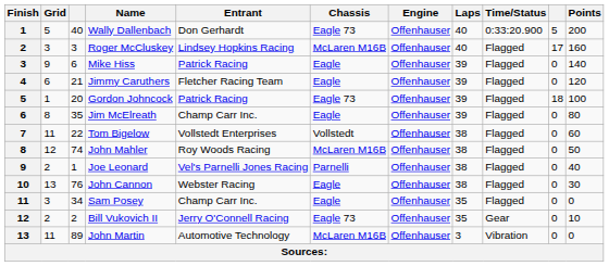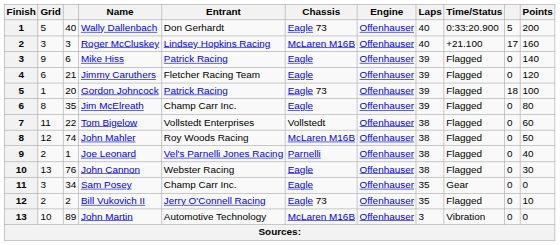 <table class="wikitable">
 <tr>
 <th>Finish</th>
 <th>Grid</th>
 <th></th>
 <th>Name</th>
 <th>Entrant</th>
 <th>Chassis</th>
 <th>Engine</th>
 <th>Laps</th>
 <th>Time/Status</th>
 <th></th>
 <th>Points</th>
 </tr>
 <tr>
 <th>1</th>
 <td>5</td>
 <td>40</td>
 <td> <a href='#'>Wally Dallenbach</a></td>
 <td>Don Gerhardt</td>
 <td><a href='#'>Eagle</a> 73</td>
 <td><a href='#'>Offenhauser</a></td>
 <td>40</td>
 <td>0:33:20.900</td>
 <td>5</td>
 <td>200</td>
 </tr>
 <tr>
 <th>2</th>
 <td>3</td>
 <td>3</td>
 <td> <a href='#'>Roger McCluskey</a></td>
 <td><a href='#'>Lindsey Hopkins Racing</a></td>
 <td><a href='#'>McLaren M16B</a></td>
 <td><a href='#'>Offenhauser</a></td>
 <td>40</td>
-<td>Flagged</td>
+<td>+21.100</td>
 <td>17</td>
 <td>160</td>
 </tr>
 <tr>
 <th>3</th>
 <td>9</td>
 <td>6</td>
 <td> <a href='#'>Mike Hiss</a></td>
 <td><a href='#'>Patrick Racing</a></td>
 <td><a href='#'>Eagle</a></td>
 <td><a href='#'>Offenhauser</a></td>
 <td>39</td>
 <td>Flagged</td>
 <td>0</td>
 <td>140</td>
 </tr>
 <tr>
 <th>4</th>
 <td>6</td>
 <td>21</td>
 <td> <a href='#'>Jimmy Caruthers</a></td>
 <td>Fletcher Racing Team</td>
 <td><a href='#'>Eagle</a></td>
 <td><a href='#'>Offenhauser</a></td>
 <td>39</td>
 <td>Flagged</td>
 <td>0</td>
 <td>120</td>
 </tr>
 <tr>
 <th>5</th>
 <td>1</td>
 <td>20</td>
 <td> <a href='#'>Gordon Johncock</a></td>
 <td><a href='#'>Patrick Racing</a></td>
 <td><a href='#'>Eagle</a> 73</td>
 <td><a href='#'>Offenhauser</a></td>
 <td>39</td>
 <td>Flagged</td>
 <td>18</td>
 <td>100</td>
 </tr>
 <tr>
 <th>6</th>
 <td>8</td>
 <td>35</td>
 <td> <a href='#'>Jim McElreath</a></td>
 <td>Champ Carr Inc.</td>
 <td><a href='#'>Eagle</a></td>
 <td><a href='#'>Offenhauser</a></td>
 <td>39</td>
 <td>Flagged</td>
 <td>0</td>
 <td>80</td>
 </tr>
 <tr>
 <th>7</th>
 <td>11</td>
 <td>22</td>
 <td> <a href='#'>Tom Bigelow</a></td>
 <td>Vollstedt Enterprises</td>
 <td>Vollstedt</td>
 <td><a href='#'>Offenhauser</a></td>
 <td>38</td>
 <td>Flagged</td>
 <td>0</td>
 <td>60</td>
 </tr>
 <tr>
 <th>8</th>
 <td>12</td>
 <td>74</td>
 <td> <a href='#'>John Mahler</a></td>
 <td>Roy Woods Racing</td>
 <td><a href='#'>McLaren M16B</a></td>
 <td><a href='#'>Offenhauser</a></td>
 <td>38</td>
 <td>Flagged</td>
 <td>0</td>
 <td>50</td>
 </tr>
 <tr>
 <th>9</th>
 <td>2</td>
 <td>1</td>
 <td> <a href='#'>Joe Leonard</a></td>
 <td><a href='#'>Vel's Parnelli Jones Racing</a></td>
 <td><a href='#'>Parnelli</a></td>
 <td><a href='#'>Offenhauser</a></td>
 <td>38</td>
 <td>Flagged</td>
 <td>0</td>
 <td>40</td>
 </tr>
 <tr>
 <th>10</th>
 <td>13</td>
 <td>76</td>
 <td> <a href='#'>John Cannon</a></td>
 <td>Webster Racing</td>
 <td><a href='#'>Eagle</a></td>
 <td><a href='#'>Offenhauser</a></td>
 <td>38</td>
 <td>Flagged</td>
 <td>0</td>
 <td>30</td>
 </tr>
 <tr>
 <th>11</th>
 <td>3</td>
 <td>34</td>
 <td> <a href='#'>Sam Posey</a></td>
 <td>Champ Carr Inc.</td>
 <td><a href='#'>Eagle</a></td>
 <td><a href='#'>Offenhauser</a></td>
 <td>35</td>
-<td>Flagged</td>
+<td>Gear</td>
 <td>0</td>
 <td>0</td>
 </tr>
 <tr>
 <th>12</th>
 <td>2</td>
 <td>2</td>
 <td> <a href='#'>Bill Vukovich II</a></td>
 <td><a href='#'>Jerry O'Connell Racing</a></td>
 <td><a href='#'>Eagle</a> 73</td>
 <td><a href='#'>Offenhauser</a></td>
 <td>35</td>
-<td>Gear</td>
+<td>Flagged</td>
 <td>0</td>
 <td>10</td>
 </tr>
 <tr>
 <th>13</th>
-<td>11</td>
+<td>10</td>
 <td>89</td>
 <td> <a href='#'>John Martin</a></td>
 <td>Automotive Technology</td>
 <td><a href='#'>McLaren M16B</a></td>
 <td><a href='#'>Offenhauser</a></td>
 <td>3</td>
 <td>Vibration</td>
 <td>0</td>
 <td>0</td>
 </tr>
 <tr>
 <th colspan=11>Sources:</th>
 </tr>
 </table>
